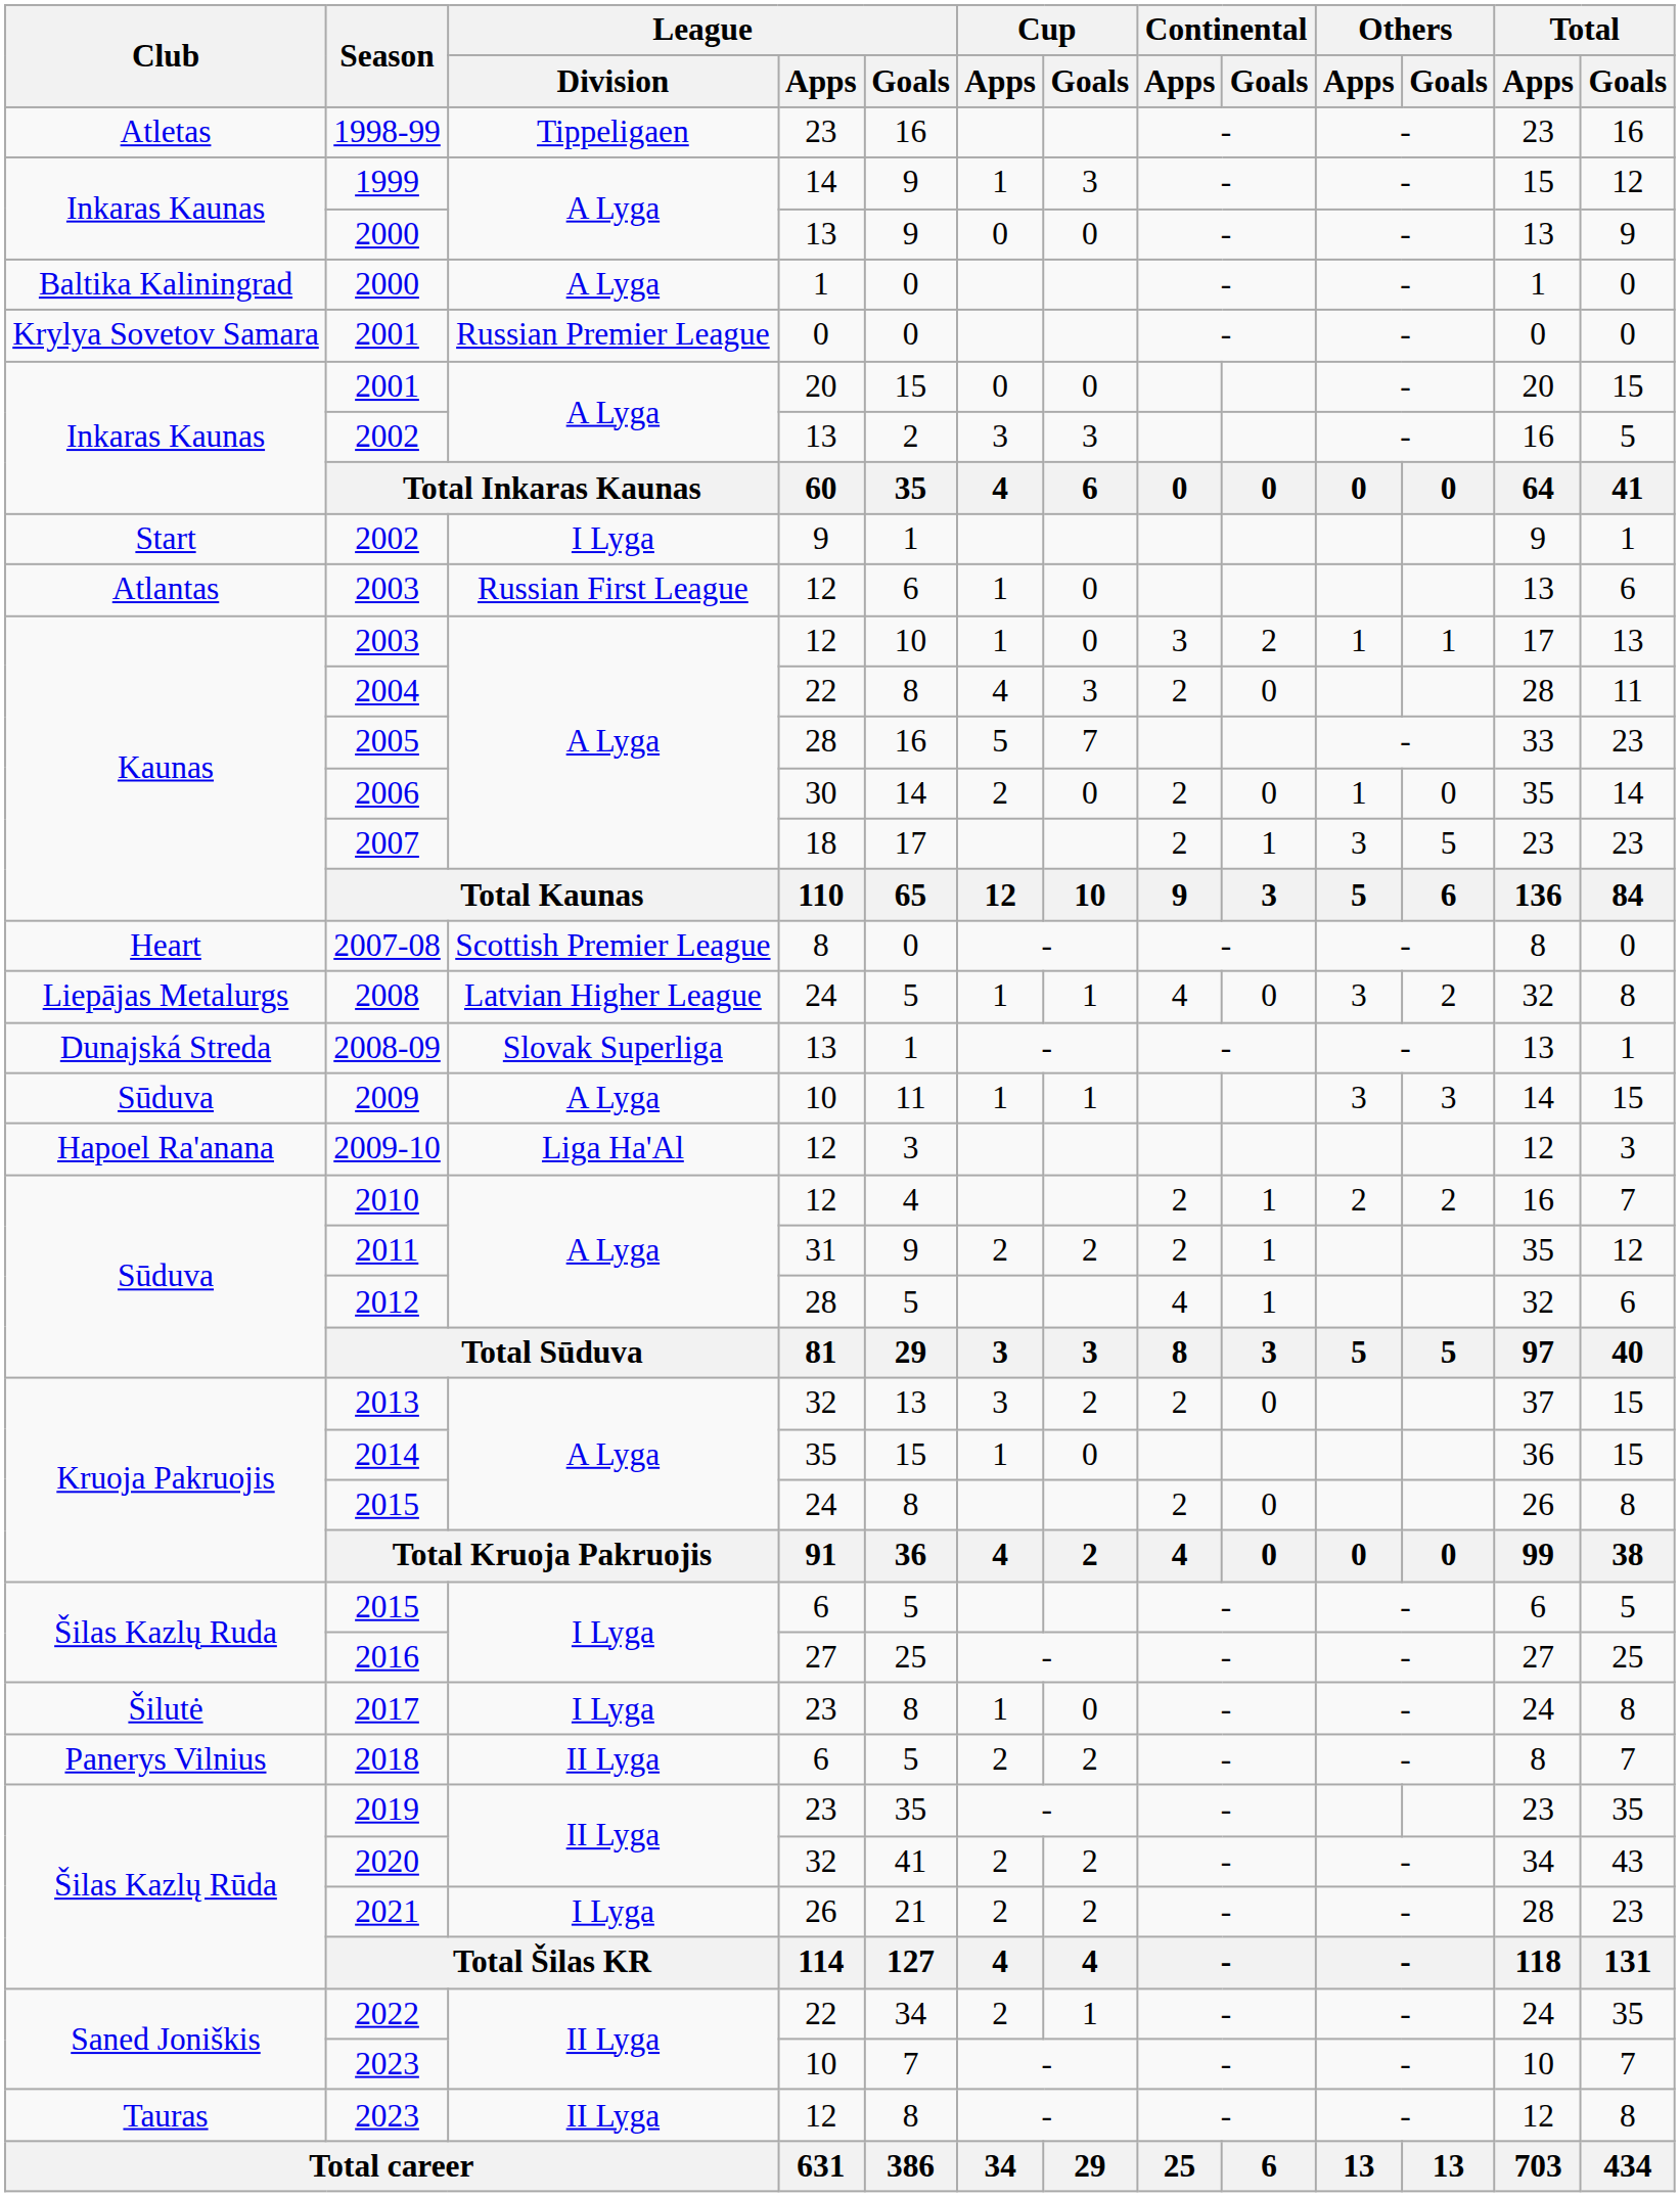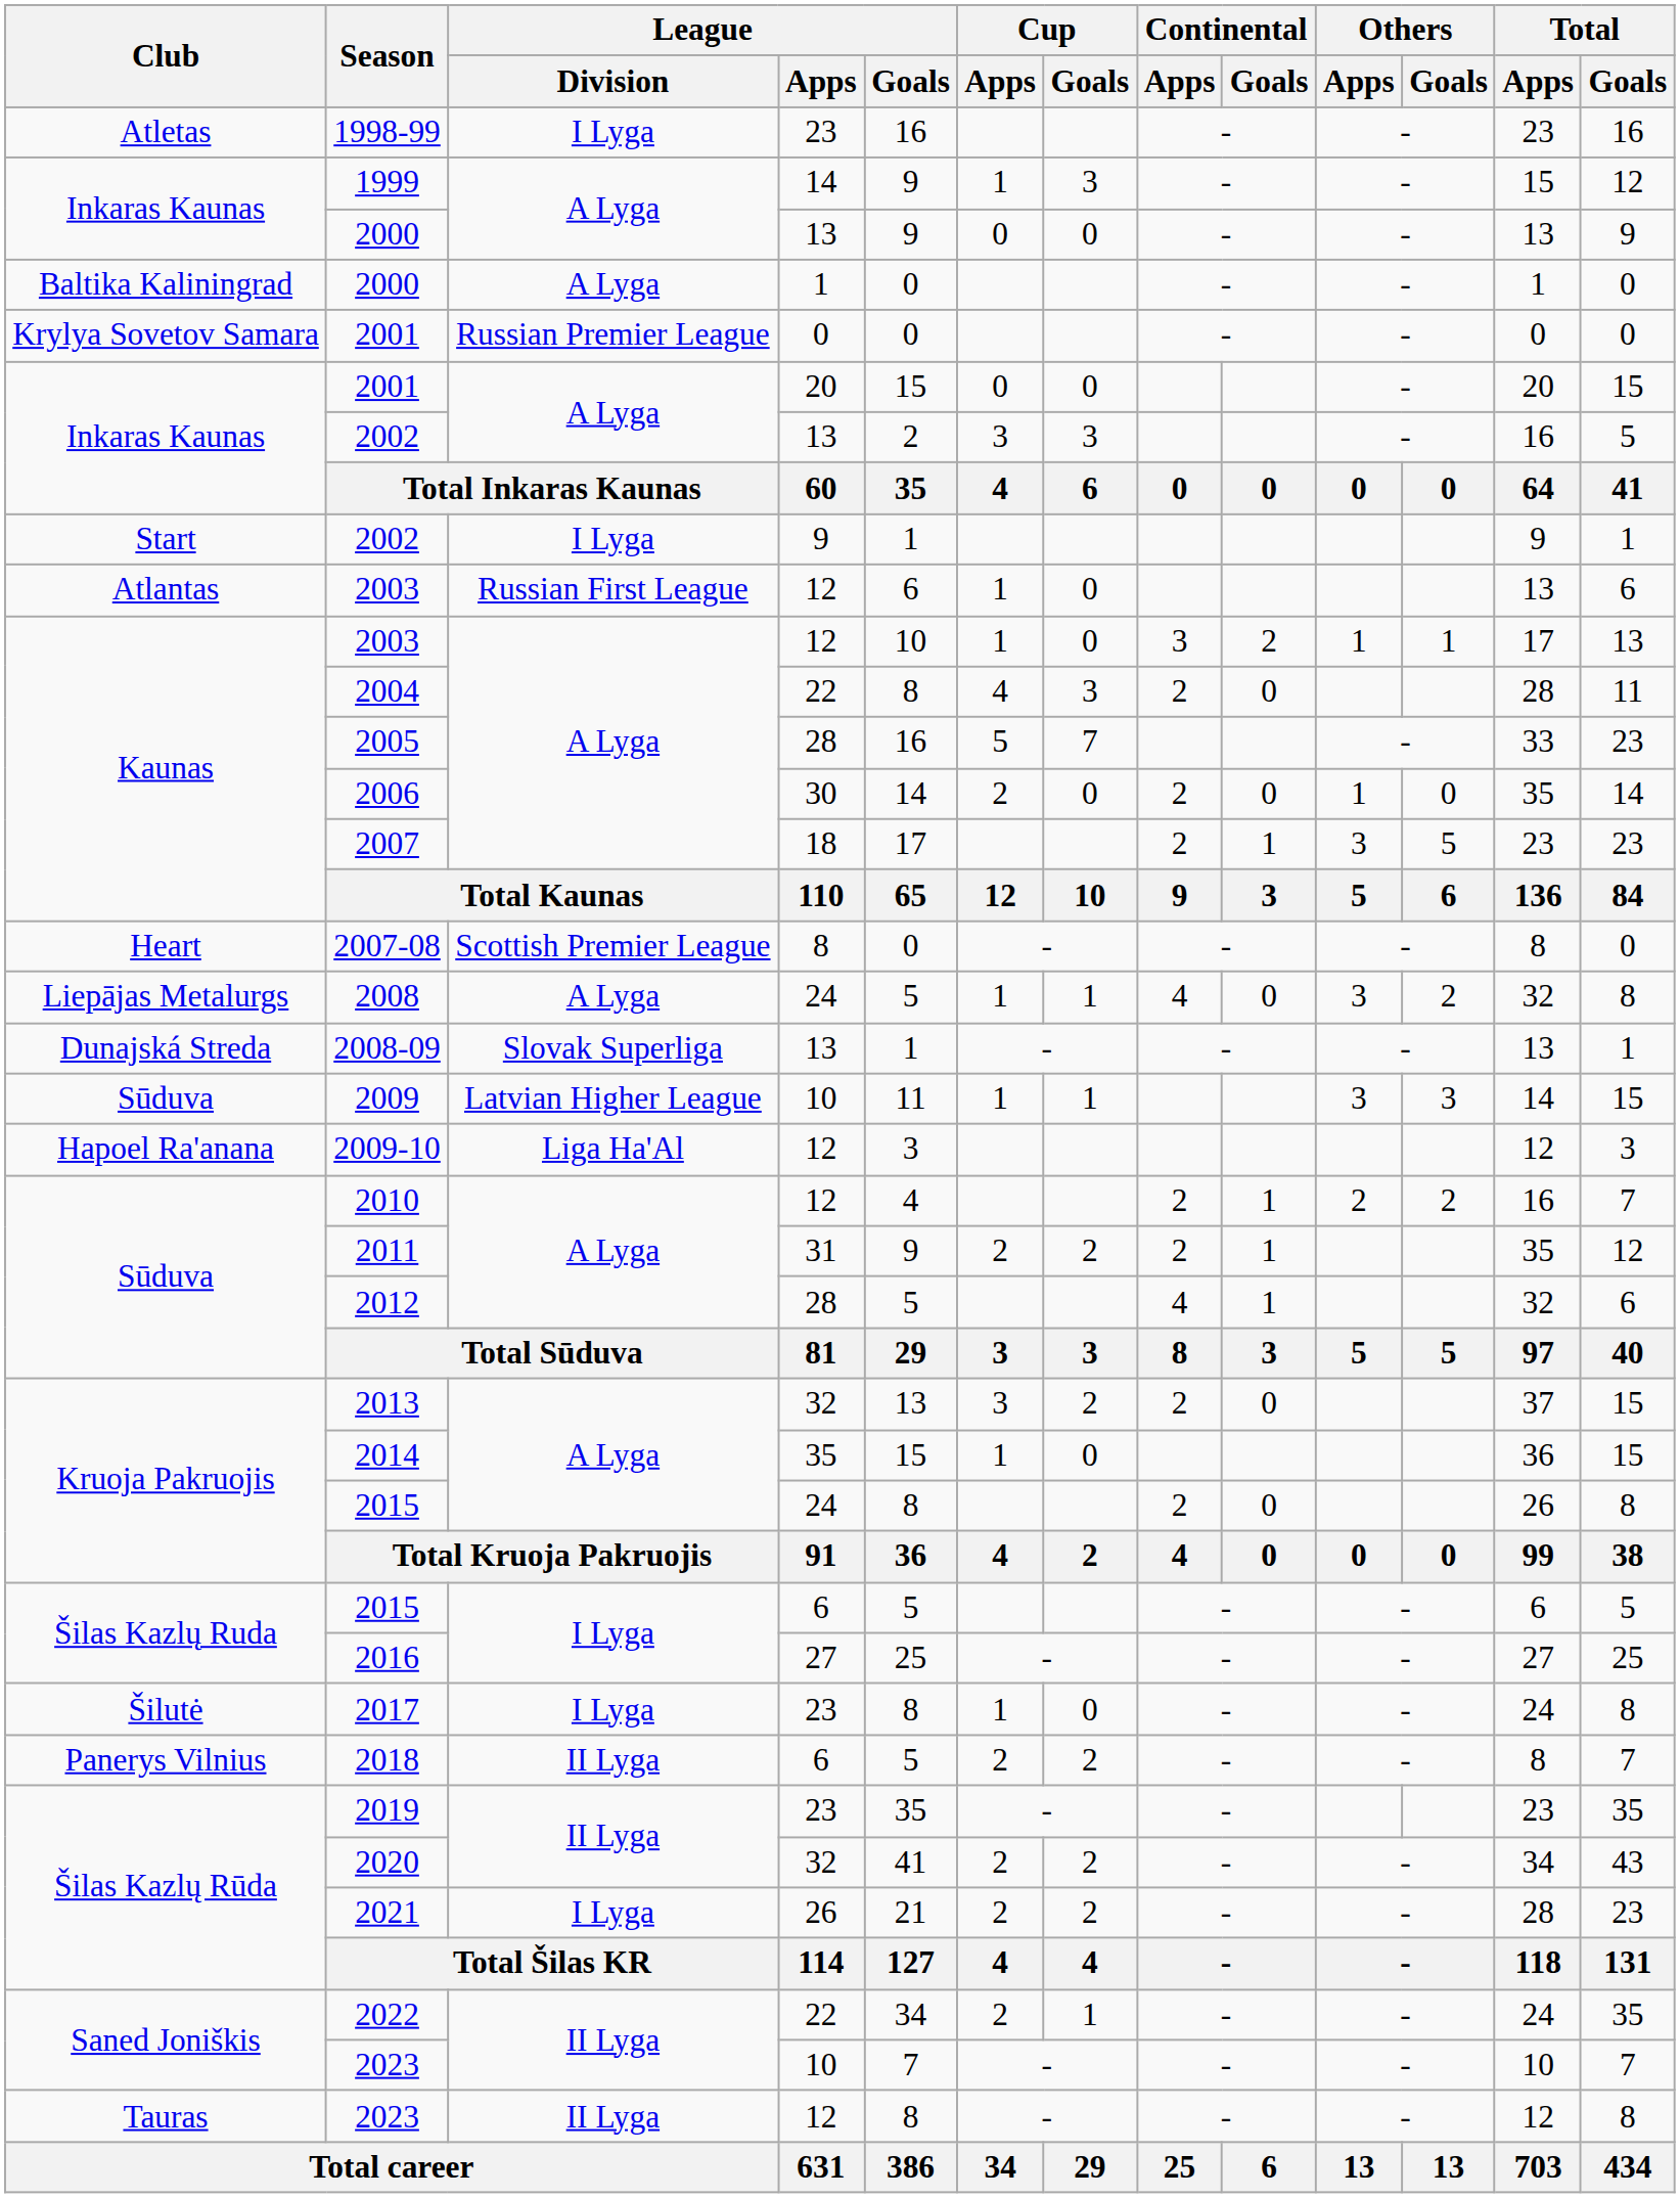 <table class="wikitable" style="text-align:center;">
 <tr>
 <th rowspan=2>Club</th>
 <th rowspan=2>Season</th>
 <th colspan=3>League</th>
 <th colspan=2>Cup</th>
 <th colspan=2>Continental</th>
 <th colspan=2>Others</th>
 <th colspan=2>Total</th>
 </tr>
 <tr>
 <th>Division</th>
 <th>Apps</th>
 <th>Goals</th>
 <th>Apps</th>
 <th>Goals</th>
 <th>Apps</th>
 <th>Goals</th>
 <th>Apps</th>
 <th>Goals</th>
 <th>Apps</th>
 <th>Goals</th>
 </tr>
 <tr>
 <td><a href='#'>Atletas</a></td>
 <td><a href='#'>1998-99</a></td>
-<td><a href='#'>Tippeligaen</a></td>
+<td><a href='#'>I Lyga</a></td>
 <td>23</td>
 <td>16</td>
 <td></td>
 <td></td>
 <td colspan=2>-</td>
 <td colspan=2>-</td>
 <td>23</td>
 <td>16</td>
 </tr>
 <tr>
 <td rowspan=2><a href='#'>Inkaras Kaunas</a></td>
 <td><a href='#'>1999</a></td>
 <td rowspan=2><a href='#'>A Lyga</a></td>
 <td>14</td>
 <td>9</td>
 <td>1</td>
 <td>3</td>
 <td colspan=2>-</td>
 <td colspan=2>-</td>
 <td>15</td>
 <td>12</td>
 </tr>
 <tr>
 <td><a href='#'>2000</a></td>
 <td>13</td>
 <td>9</td>
 <td>0</td>
 <td>0</td>
 <td colspan=2>-</td>
 <td colspan=2>-</td>
 <td>13</td>
 <td>9</td>
 </tr>
 <tr>
 <td><a href='#'>Baltika Kaliningrad</a></td>
 <td><a href='#'>2000</a></td>
 <td><a href='#'>A Lyga</a></td>
 <td>1</td>
 <td>0</td>
 <td></td>
 <td></td>
 <td colspan=2>-</td>
 <td colspan=2>-</td>
 <td>1</td>
 <td>0</td>
 </tr>
 <tr>
 <td><a href='#'>Krylya Sovetov Samara</a></td>
 <td><a href='#'>2001</a></td>
 <td><a href='#'>Russian Premier League</a></td>
 <td>0</td>
 <td>0</td>
 <td></td>
 <td></td>
 <td colspan=2>-</td>
 <td colspan=2>-</td>
 <td>0</td>
 <td>0</td>
 </tr>
 <tr>
 <td rowspan=3><a href='#'>Inkaras Kaunas</a></td>
 <td><a href='#'>2001</a></td>
 <td rowspan=2><a href='#'>A Lyga</a></td>
 <td>20</td>
 <td>15</td>
 <td>0</td>
 <td>0</td>
 <td></td>
 <td></td>
 <td colspan=2>-</td>
 <td>20</td>
 <td>15</td>
 </tr>
 <tr>
 <td><a href='#'>2002</a></td>
 <td>13</td>
 <td>2</td>
 <td>3</td>
 <td>3</td>
 <td></td>
 <td></td>
 <td colspan=2>-</td>
 <td>16</td>
 <td>5</td>
 </tr>
 <tr>
 <th colspan=2>Total Inkaras Kaunas</th>
 <th>60</th>
 <th>35</th>
 <th>4</th>
 <th>6</th>
 <th>0</th>
 <th>0</th>
 <th>0</th>
 <th>0</th>
 <th>64</th>
 <th>41</th>
 </tr>
 <tr>
 <td><a href='#'>Start</a></td>
 <td><a href='#'>2002</a></td>
 <td><a href='#'>I Lyga</a></td>
 <td>9</td>
 <td>1</td>
 <td></td>
 <td></td>
 <td></td>
 <td></td>
 <td></td>
 <td></td>
 <td>9</td>
 <td>1</td>
 </tr>
 <tr>
 <td><a href='#'>Atlantas</a></td>
 <td><a href='#'>2003</a></td>
 <td><a href='#'>Russian First League</a></td>
 <td>12</td>
 <td>6</td>
 <td>1</td>
 <td>0</td>
 <td></td>
 <td></td>
 <td></td>
 <td></td>
 <td>13</td>
 <td>6</td>
 </tr>
 <tr>
 <td rowspan=6><a href='#'>Kaunas</a></td>
 <td><a href='#'>2003</a></td>
 <td rowspan=5><a href='#'>A Lyga</a></td>
 <td>12</td>
 <td>10</td>
 <td>1</td>
 <td>0</td>
 <td>3</td>
 <td>2</td>
 <td>1</td>
 <td>1</td>
 <td>17</td>
 <td>13</td>
 </tr>
 <tr>
 <td><a href='#'>2004</a></td>
 <td>22</td>
 <td>8</td>
 <td>4</td>
 <td>3</td>
 <td>2</td>
 <td>0</td>
 <td></td>
 <td></td>
 <td>28</td>
 <td>11</td>
 </tr>
 <tr>
 <td><a href='#'>2005</a></td>
 <td>28</td>
 <td>16</td>
 <td>5</td>
 <td>7</td>
 <td></td>
 <td></td>
 <td colspan=2>-</td>
 <td>33</td>
 <td>23</td>
 </tr>
 <tr>
 <td><a href='#'>2006</a></td>
 <td>30</td>
 <td>14</td>
 <td>2</td>
 <td>0</td>
 <td>2</td>
 <td>0</td>
 <td>1</td>
 <td>0</td>
 <td>35</td>
 <td>14</td>
 </tr>
 <tr>
 <td><a href='#'>2007</a></td>
 <td>18</td>
 <td>17</td>
 <td></td>
 <td></td>
 <td>2</td>
 <td>1</td>
 <td>3</td>
 <td>5</td>
 <td>23</td>
 <td>23</td>
 </tr>
 <tr>
 <th colspan=2>Total Kaunas</th>
 <th>110</th>
 <th>65</th>
 <th>12</th>
 <th>10</th>
 <th>9</th>
 <th>3</th>
 <th>5</th>
 <th>6</th>
 <th>136</th>
 <th>84</th>
 </tr>
 <tr>
 <td><a href='#'>Heart</a></td>
 <td><a href='#'>2007-08</a></td>
 <td><a href='#'>Scottish Premier League</a></td>
 <td>8</td>
 <td>0</td>
 <td colspan=2>-</td>
 <td colspan=2>-</td>
 <td colspan=2>-</td>
 <td>8</td>
 <td>0</td>
 </tr>
 <tr>
 <td><a href='#'>Liepājas Metalurgs</a></td>
 <td><a href='#'>2008</a></td>
-<td><a href='#'>Latvian Higher League</a></td>
+<td><a href='#'>A Lyga</a></td>
 <td>24</td>
 <td>5</td>
 <td>1</td>
 <td>1</td>
 <td>4</td>
 <td>0</td>
 <td>3</td>
 <td>2</td>
 <td>32</td>
 <td>8</td>
 </tr>
 <tr>
 <td><a href='#'>Dunajská Streda</a></td>
 <td><a href='#'>2008-09</a></td>
 <td><a href='#'>Slovak Superliga</a></td>
 <td>13</td>
 <td>1</td>
 <td colspan=2>-</td>
 <td colspan=2>-</td>
 <td colspan=2>-</td>
 <td>13</td>
 <td>1</td>
 </tr>
 <tr>
 <td><a href='#'>Sūduva</a></td>
 <td><a href='#'>2009</a></td>
-<td><a href='#'>A Lyga</a></td>
+<td><a href='#'>Latvian Higher League</a></td>
 <td>10</td>
 <td>11</td>
 <td>1</td>
 <td>1</td>
 <td></td>
 <td></td>
 <td>3</td>
 <td>3</td>
 <td>14</td>
 <td>15</td>
 </tr>
 <tr>
 <td><a href='#'>Hapoel Ra'anana</a></td>
 <td><a href='#'>2009-10</a></td>
 <td><a href='#'>Liga Ha'Al</a></td>
 <td>12</td>
 <td>3</td>
 <td></td>
 <td></td>
 <td></td>
 <td></td>
 <td></td>
 <td></td>
 <td>12</td>
 <td>3</td>
 </tr>
 <tr>
 <td rowspan=4><a href='#'>Sūduva</a></td>
 <td><a href='#'>2010</a></td>
 <td rowspan=3><a href='#'>A Lyga</a></td>
 <td>12</td>
 <td>4</td>
 <td></td>
 <td></td>
 <td>2</td>
 <td>1</td>
 <td>2</td>
 <td>2</td>
 <td>16</td>
 <td>7</td>
 </tr>
 <tr>
 <td><a href='#'>2011</a></td>
 <td>31</td>
 <td>9</td>
 <td>2</td>
 <td>2</td>
 <td>2</td>
 <td>1</td>
 <td></td>
 <td></td>
 <td>35</td>
 <td>12</td>
 </tr>
 <tr>
 <td><a href='#'>2012</a></td>
 <td>28</td>
 <td>5</td>
 <td></td>
 <td></td>
 <td>4</td>
 <td>1</td>
 <td></td>
 <td></td>
 <td>32</td>
 <td>6</td>
 </tr>
 <tr>
 <th colspan=2>Total Sūduva</th>
 <th>81</th>
 <th>29</th>
 <th>3</th>
 <th>3</th>
 <th>8</th>
 <th>3</th>
 <th>5</th>
 <th>5</th>
 <th>97</th>
 <th>40</th>
 </tr>
 <tr>
 <td rowspan=4><a href='#'>Kruoja Pakruojis</a></td>
 <td><a href='#'>2013</a></td>
 <td rowspan=3><a href='#'>A Lyga</a></td>
 <td>32</td>
 <td>13</td>
 <td>3</td>
 <td>2</td>
 <td>2</td>
 <td>0</td>
 <td></td>
 <td></td>
 <td>37</td>
 <td>15</td>
 </tr>
 <tr>
 <td><a href='#'>2014</a></td>
 <td>35</td>
 <td>15</td>
 <td>1</td>
 <td>0</td>
 <td></td>
 <td></td>
 <td></td>
 <td></td>
 <td>36</td>
 <td>15</td>
 </tr>
 <tr>
 <td><a href='#'>2015</a></td>
 <td>24</td>
 <td>8</td>
 <td></td>
 <td></td>
 <td>2</td>
 <td>0</td>
 <td></td>
 <td></td>
 <td>26</td>
 <td>8</td>
 </tr>
 <tr>
 <th colspan=2>Total Kruoja Pakruojis</th>
 <th>91</th>
 <th>36</th>
 <th>4</th>
 <th>2</th>
 <th>4</th>
 <th>0</th>
 <th>0</th>
 <th>0</th>
 <th>99</th>
 <th>38</th>
 </tr>
 <tr>
 <td rowspan=2><a href='#'>Šilas Kazlų Ruda</a></td>
 <td><a href='#'>2015</a></td>
 <td rowspan=2><a href='#'>I Lyga</a></td>
 <td>6</td>
 <td>5</td>
 <td></td>
 <td></td>
 <td colspan=2>-</td>
 <td colspan=2>-</td>
 <td>6</td>
 <td>5</td>
 </tr>
 <tr>
 <td><a href='#'>2016</a></td>
 <td>27</td>
 <td>25</td>
 <td colspan=2>-</td>
 <td colspan=2>-</td>
 <td colspan=2>-</td>
 <td>27</td>
 <td>25</td>
 </tr>
 <tr>
 <td><a href='#'>Šilutė</a></td>
 <td><a href='#'>2017</a></td>
 <td><a href='#'>I Lyga</a></td>
 <td>23</td>
 <td>8</td>
 <td>1</td>
 <td>0</td>
 <td colspan=2>-</td>
 <td colspan=2>-</td>
 <td>24</td>
 <td>8</td>
 </tr>
 <tr>
 <td><a href='#'>Panerys Vilnius</a></td>
 <td><a href='#'>2018</a></td>
 <td><a href='#'>II Lyga</a></td>
 <td>6</td>
 <td>5</td>
 <td>2</td>
 <td>2</td>
 <td colspan=2>-</td>
 <td colspan=2>-</td>
 <td>8</td>
 <td>7</td>
 </tr>
 <tr>
 <td rowspan=4><a href='#'>Šilas Kazlų Rūda</a></td>
 <td><a href='#'>2019</a></td>
 <td rowspan=2><a href='#'>II Lyga</a></td>
 <td>23</td>
 <td>35</td>
 <td colspan=2>-</td>
 <td colspan=2>-</td>
 <td></td>
 <td></td>
 <td>23</td>
 <td>35</td>
 </tr>
 <tr>
 <td><a href='#'>2020</a></td>
 <td>32</td>
 <td>41</td>
 <td>2</td>
 <td>2</td>
 <td colspan=2>-</td>
 <td colspan=2>-</td>
 <td>34</td>
 <td>43</td>
 </tr>
 <tr>
 <td><a href='#'>2021</a></td>
 <td><a href='#'>I Lyga</a></td>
 <td>26</td>
 <td>21</td>
 <td>2</td>
 <td>2</td>
 <td colspan=2>-</td>
 <td colspan=2>-</td>
 <td>28</td>
 <td>23</td>
 </tr>
 <tr>
 <th colspan=2>Total Šilas KR</th>
 <th>114</th>
 <th>127</th>
 <th>4</th>
 <th>4</th>
 <th colspan=2>-</th>
 <th colspan=2>-</th>
 <th>118</th>
 <th>131</th>
 </tr>
 <tr>
 <td rowspan=2><a href='#'>Saned Joniškis</a></td>
 <td><a href='#'>2022</a></td>
 <td rowspan=2><a href='#'>II Lyga</a></td>
 <td>22</td>
 <td>34</td>
 <td>2</td>
 <td>1</td>
 <td colspan=2>-</td>
 <td colspan=2>-</td>
 <td>24</td>
 <td>35</td>
 </tr>
 <tr>
 <td><a href='#'>2023</a></td>
 <td>10</td>
 <td>7</td>
 <td colspan=2>-</td>
 <td colspan=2>-</td>
 <td colspan=2>-</td>
 <td>10</td>
 <td>7</td>
 </tr>
 <tr>
 <td><a href='#'>Tauras</a></td>
 <td><a href='#'>2023</a></td>
 <td><a href='#'>II Lyga</a></td>
 <td>12</td>
 <td>8</td>
 <td colspan=2>-</td>
 <td colspan=2>-</td>
 <td colspan=2>-</td>
 <td>12</td>
 <td>8</td>
 </tr>
 <tr>
 <th colspan=3>Total career</th>
 <th>631</th>
 <th>386</th>
 <th>34</th>
 <th>29</th>
 <th>25</th>
 <th>6</th>
 <th>13</th>
 <th>13</th>
 <th>703</th>
 <th>434</th>
 </tr>
 </table>
